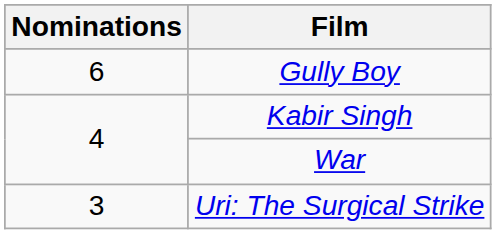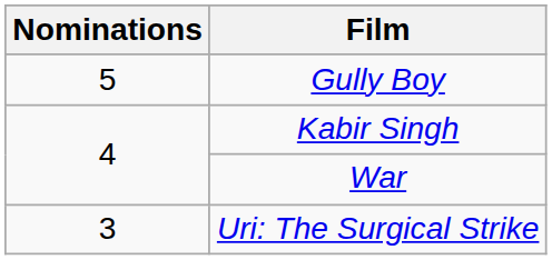 <table class="wikitable plainrowheaders" style="text-align:center;">
 <tr>
 <th scope="col" style="width:55px;">Nominations</th>
 <th scope="col" style="text-align:center;">Film</th>
 </tr>
 <tr>
-<td scope=row style="text-align:center">6</td>
+<td scope=row style="text-align:center">5</td>
 <td><em><a href='#'>Gully Boy</a></em></td>
 </tr>
 <tr>
 <td scope=row rowspan=2 style="text-align:center">4</td>
 <td><em><a href='#'>Kabir Singh</a></em></td>
 </tr>
 <tr>
 <td><em><a href='#'>War</a></em></td>
 </tr>
 <tr>
 <td scope=row rowspan=2 style="text-align:center;">3</td>
 <td><em><a href='#'>Uri: The Surgical Strike</a></em></td>
 </tr>
 </table>
